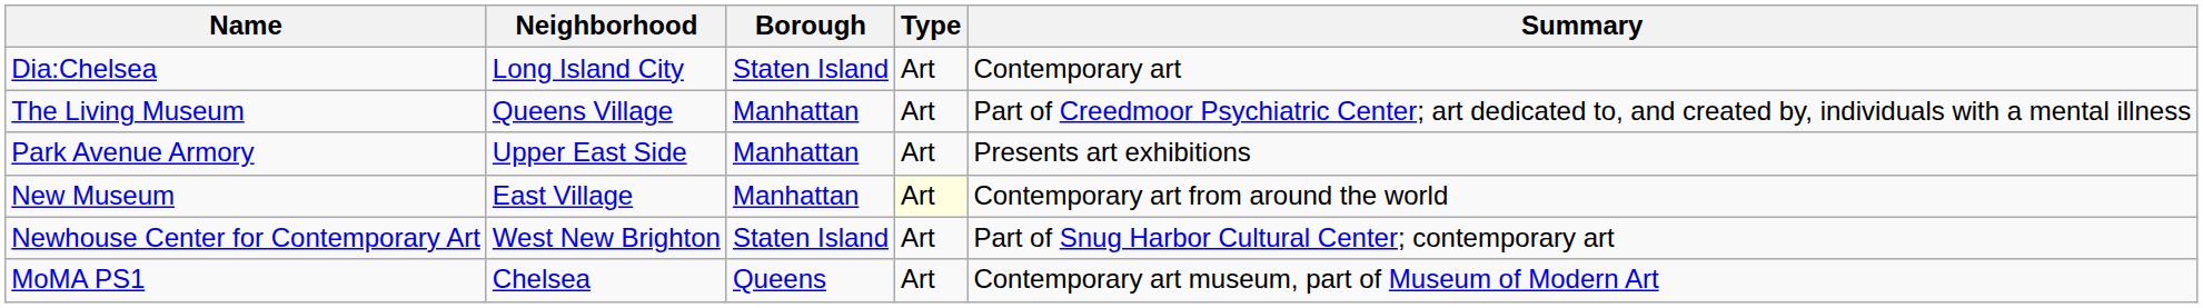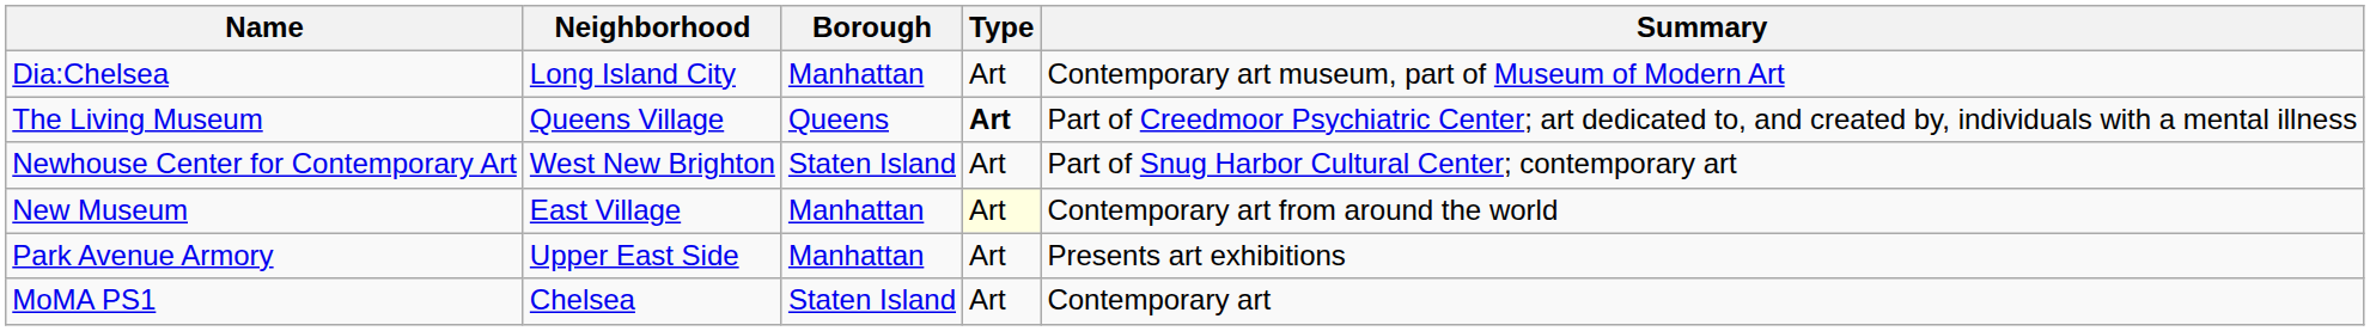 <table class="wikitable sortable">
 <tr>
 <th>Name</th>
 <th>Neighborhood</th>
 <th>Borough</th>
 <th>Type</th>
 <th>Summary</th>
 </tr>
 <tr>
 <td><a href='#'>Dia:Chelsea</a></td>
 <td><a href='#'>Long Island City</a></td>
-<td><a href='#'>Staten Island</a></td>
+<td><a href='#'>Manhattan</a></td>
 <td>Art</td>
-<td>Contemporary art</td>
+<td>Contemporary art museum, part of <a href='#'>Museum of Modern Art</a></td>
 </tr>
 <tr>
 <td><a href='#'>The Living Museum</a></td>
 <td><a href='#'>Queens Village</a></td>
+<td><a href='#'>Queens</a></td>
+<td><strong>Art</strong></td>
+<td>Part of <a href='#'>Creedmoor Psychiatric Center</a>;  art dedicated to, and created by, individuals with a mental illness</td>
+</tr>
+<tr>
+<td><a href='#'>Newhouse Center for Contemporary Art</a></td>
+<td><a href='#'>West New Brighton</a></td>
+<td><a href='#'>Staten Island</a></td>
+<td>Art</td>
+<td>Part of <a href='#'>Snug Harbor Cultural Center</a>; contemporary art</td>
+</tr>
+<tr>
+<td><a href='#'>New Museum</a></td>
+<td><a href='#'>East Village</a></td>
 <td><a href='#'>Manhattan</a></td>
-<td>Art</td>
-<td>Part of <a href='#'>Creedmoor Psychiatric Center</a>;  art dedicated to, and created by, individuals with a mental illness</td>
+<td style="background: lightyellow;">Art</td>
+<td>Contemporary art from around the world</td>
 </tr>
 <tr>
 <td><a href='#'>Park Avenue Armory</a></td>
 <td><a href='#'>Upper East Side</a></td>
 <td><a href='#'>Manhattan</a></td>
 <td>Art</td>
 <td>Presents art exhibitions</td>
 </tr>
 <tr>
-<td><a href='#'>New Museum</a></td>
-<td><a href='#'>East Village</a></td>
-<td><a href='#'>Manhattan</a></td>
-<td style="background: lightyellow;">Art</td>
-<td>Contemporary art from around the world</td>
-</tr>
-<tr>
-<td><a href='#'>Newhouse Center for Contemporary Art</a></td>
-<td><a href='#'>West New Brighton</a></td>
+<td><a href='#'>MoMA PS1</a></td>
+<td><a href='#'>Chelsea</a></td>
 <td><a href='#'>Staten Island</a></td>
 <td>Art</td>
-<td>Part of <a href='#'>Snug Harbor Cultural Center</a>; contemporary art</td>
-</tr>
-<tr>
-<td><a href='#'>MoMA PS1</a></td>
-<td><a href='#'>Chelsea</a></td>
-<td><a href='#'>Queens</a></td>
-<td>Art</td>
-<td>Contemporary art museum, part of <a href='#'>Museum of Modern Art</a></td>
+<td>Contemporary art</td>
 </tr>
 </table>
